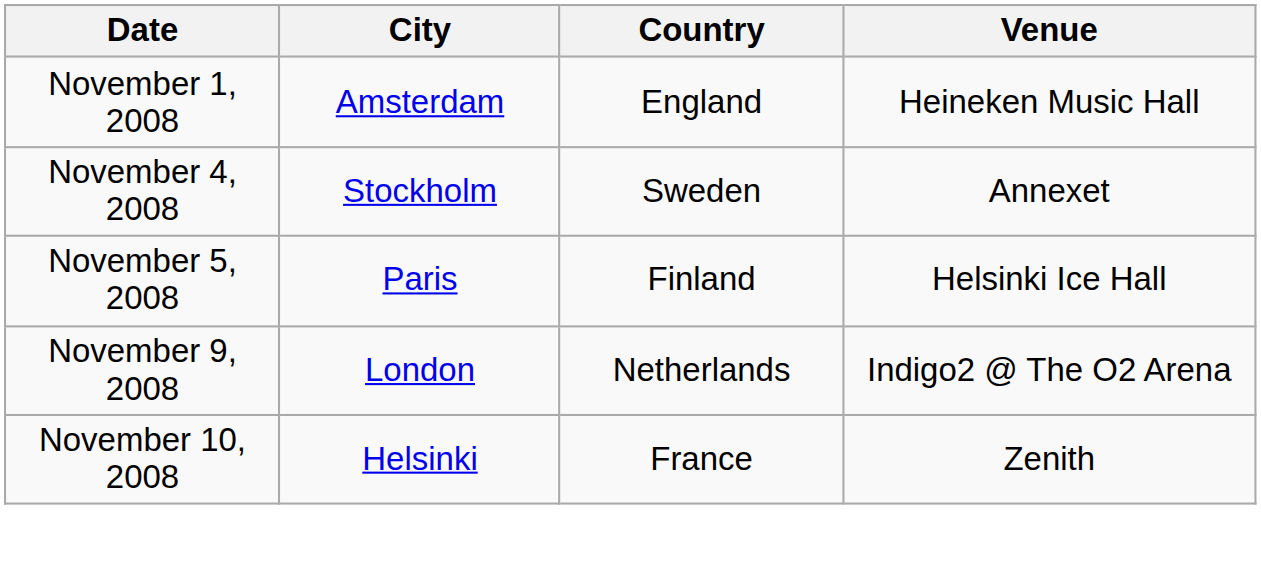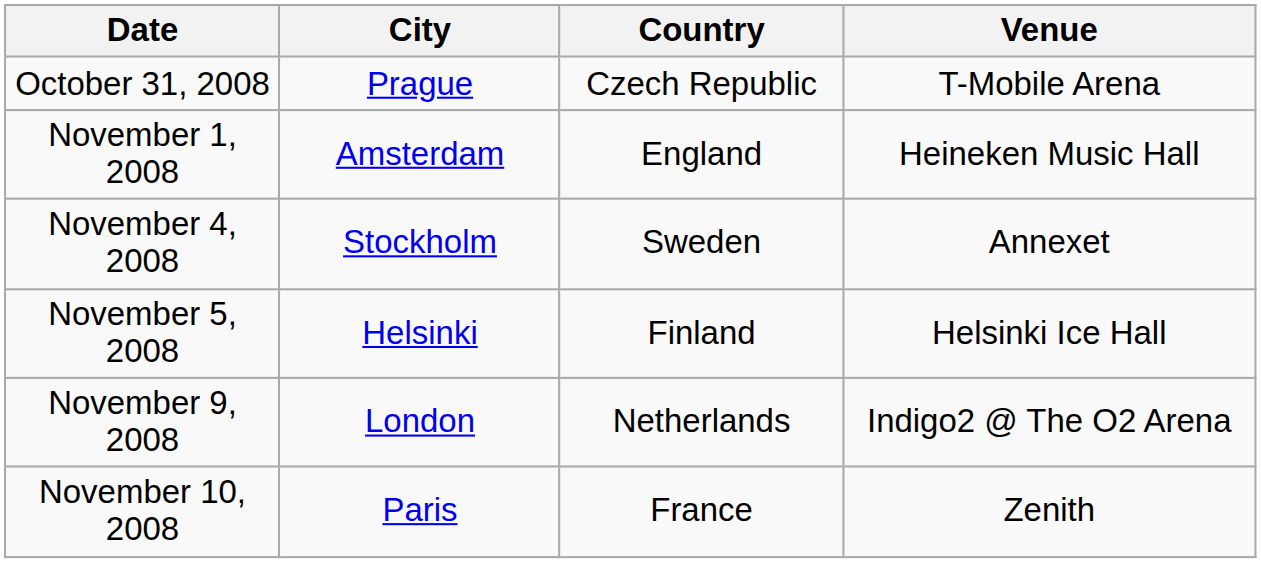 <table class="wikitable" style="text-align:center;">
 <tr>
 <th style="width:150px;">Date</th>
 <th style="width:150px;">City</th>
 <th style="width:150px;">Country</th>
 <th style="width:250px;">Venue</th>
+</tr>
+<tr>
+<td>October 31, 2008</td>
+<td><a href='#'>Prague</a></td>
+<td>Czech Republic</td>
+<td>T-Mobile Arena</td>
 </tr>
 <tr>
 <td>November 1, 2008</td>
 <td><a href='#'>Amsterdam</a></td>
 <td>England</td>
 <td>Heineken Music Hall</td>
 </tr>
 <tr>
 <td>November 4, 2008</td>
 <td><a href='#'>Stockholm</a></td>
 <td>Sweden</td>
 <td>Annexet</td>
 </tr>
 <tr>
 <td>November 5, 2008</td>
-<td><a href='#'>Paris</a></td>
+<td><a href='#'>Helsinki</a></td>
 <td>Finland</td>
 <td>Helsinki Ice Hall</td>
 </tr>
 <tr>
 <td>November 9, 2008</td>
 <td><a href='#'>London</a></td>
 <td>Netherlands</td>
 <td>Indigo2 @ The O2 Arena</td>
 </tr>
 <tr>
 <td>November 10, 2008</td>
-<td><a href='#'>Helsinki</a></td>
+<td><a href='#'>Paris</a></td>
 <td>France</td>
 <td>Zenith</td>
 </tr>
 </table>
